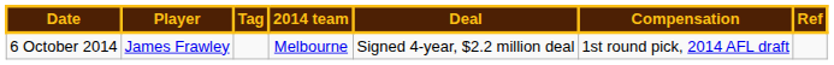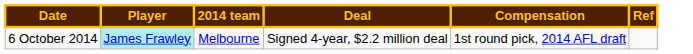 <table class="wikitable" style="text-align:center">
 <tr>
 <th style="background:#4D2004; color:#FBBF15; border: solid #FBBF15">Date</th>
 <th style="background:#4D2004; color:#FBBF15; border: solid #FBBF15">Player</th>
-<th style="background:#4D2004; color:#FBBF15; border: solid #FBBF15">Tag</th>
 <th style="background:#4D2004; color:#FBBF15; border: solid #FBBF15">2014 team</th>
 <th style="background:#4D2004; color:#FBBF15; border: solid #FBBF15">Deal</th>
 <th style="background:#4D2004; color:#FBBF15; border: solid #FBBF15">Compensation</th>
 <th style="background:#4D2004; color:#FBBF15; border: solid #FBBF15">Ref</th>
 </tr>
 <tr>
 <td>6 October 2014</td>
-<td><a href='#'>James Frawley</a></td>
-<td></td>
+<td style="background: paleturquoise;"><a href='#'>James Frawley</a></td>
 <td><a href='#'>Melbourne</a></td>
 <td>Signed 4-year, $2.2 million deal</td>
 <td>1st round pick, <a href='#'>2014 AFL draft</a></td>
 <td></td>
 </tr>
 </table>
